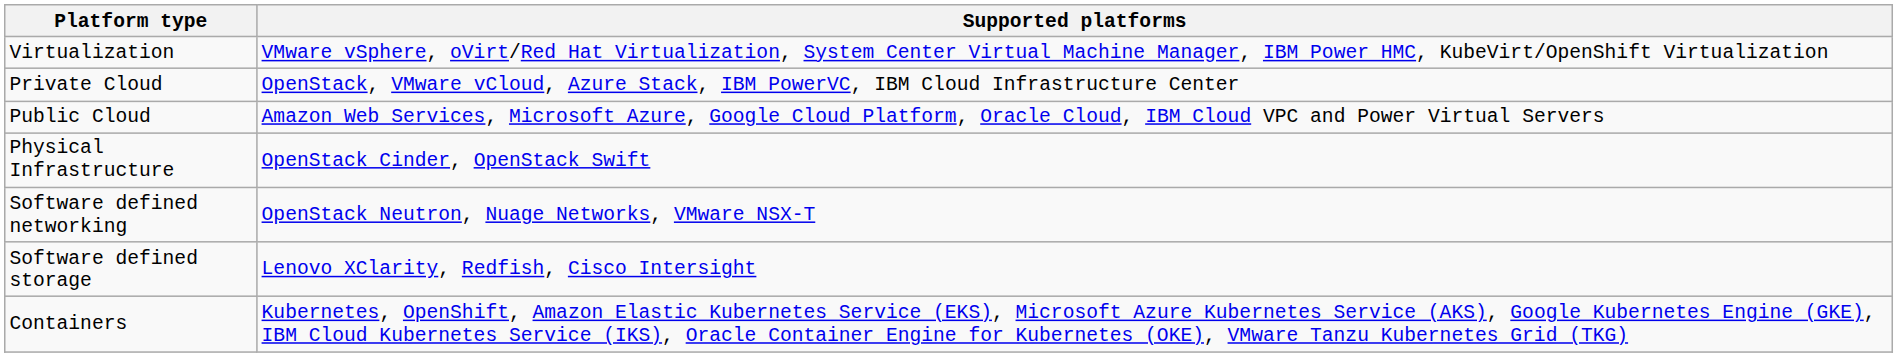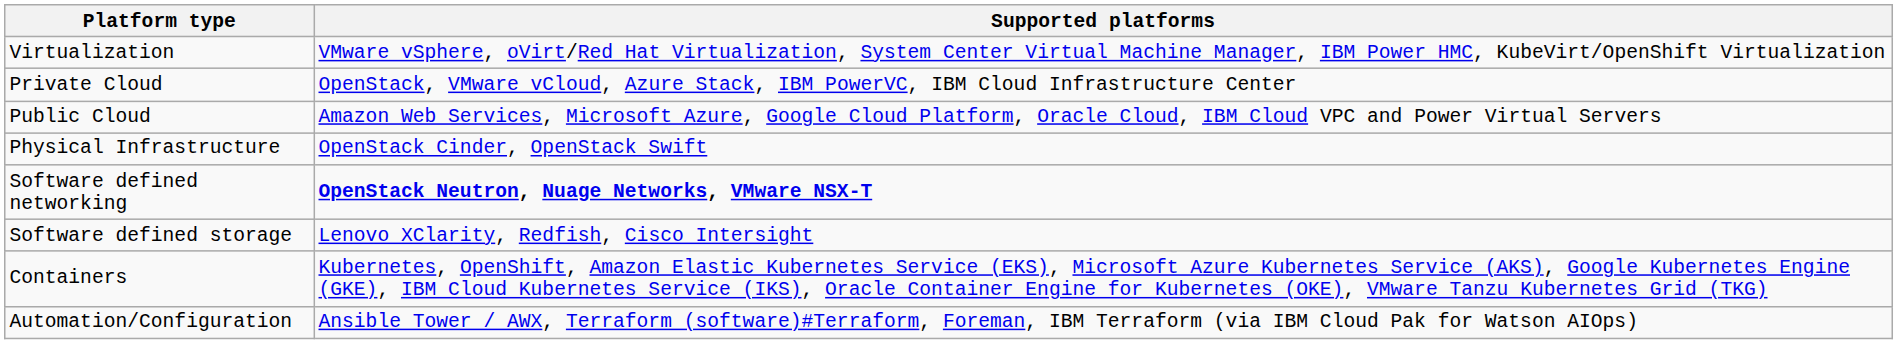 <table class=wikitable>
 <tr>
 <th>Platform type</th>
 <th>Supported platforms</th>
 </tr>
 <tr>
 <td>Virtualization</td>
 <td><a href='#'>VMware vSphere</a>, <a href='#'>oVirt</a>/<a href='#'>Red Hat Virtualization</a>, <a href='#'>System Center Virtual Machine Manager</a>, <a href='#'>IBM Power HMC</a>, KubeVirt/OpenShift Virtualization</td>
 </tr>
 <tr>
 <td>Private Cloud</td>
 <td><a href='#'>OpenStack</a>, <a href='#'>VMware vCloud</a>, <a href='#'>Azure Stack</a>, <a href='#'>IBM PowerVC</a>, IBM Cloud Infrastructure Center</td>
 </tr>
 <tr>
 <td>Public Cloud</td>
 <td><a href='#'>Amazon Web Services</a>, <a href='#'>Microsoft Azure</a>, <a href='#'>Google Cloud Platform</a>, <a href='#'>Oracle Cloud</a>, <a href='#'>IBM Cloud</a> VPC and Power Virtual Servers</td>
 </tr>
 <tr>
 <td>Physical Infrastructure</td>
 <td><a href='#'>OpenStack Cinder</a>, <a href='#'>OpenStack Swift</a></td>
 </tr>
 <tr>
 <td>Software defined networking</td>
-<td><a href='#'>OpenStack Neutron</a>, <a href='#'>Nuage Networks</a>, <a href='#'>VMware NSX-T</a></td>
+<td><strong><a href='#'>OpenStack Neutron</a>, <a href='#'>Nuage Networks</a>, <a href='#'>VMware NSX-T</a></strong></td>
 </tr>
 <tr>
 <td>Software defined storage</td>
 <td><a href='#'>Lenovo XClarity</a>, <a href='#'>Redfish</a>, <a href='#'>Cisco Intersight</a></td>
 </tr>
 <tr>
 <td>Containers</td>
 <td><a href='#'>Kubernetes</a>, <a href='#'>OpenShift</a>, <a href='#'>Amazon Elastic Kubernetes Service (EKS)</a>, <a href='#'>Microsoft Azure Kubernetes Service (AKS)</a>, <a href='#'>Google Kubernetes Engine (GKE)</a>, <a href='#'>IBM Cloud Kubernetes Service (IKS)</a>, <a href='#'>Oracle Container Engine for Kubernetes (OKE)</a>, <a href='#'>VMware Tanzu Kubernetes Grid (TKG)</a></td>
 </tr>
+<tr>
+<td>Automation/Configuration</td>
+<td><a href='#'>Ansible Tower / AWX</a>, <a href='#'>Terraform (software)#Terraform</a>, <a href='#'>Foreman</a>, IBM Terraform (via IBM Cloud Pak for Watson AIOps)</td>
+</tr>
 </table>
